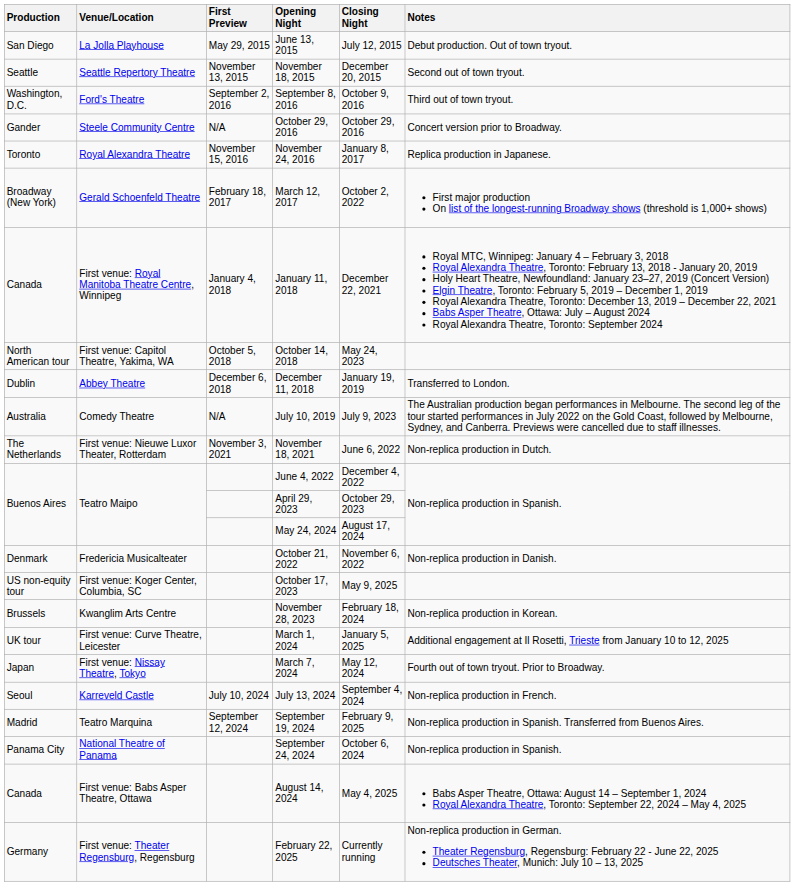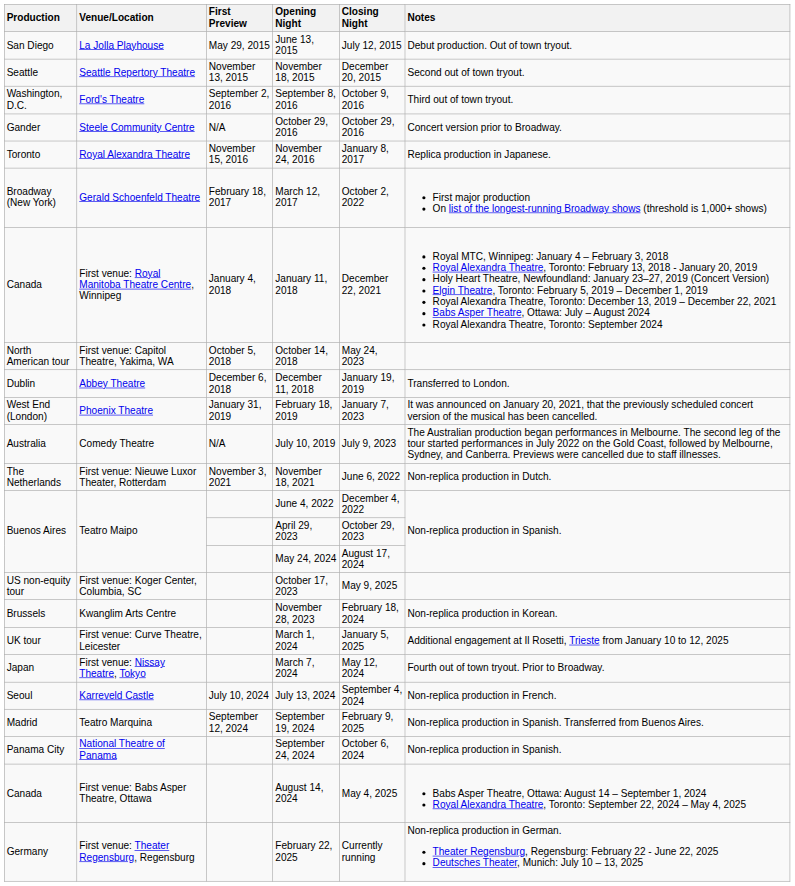 <table class="wikitable" style="text-align:left">
 <tr>
 <th style="text-align:left">Production</th>
 <th style="text-align:left">Venue/Location</th>
 <th style="text-align:left">First Preview</th>
 <th style="text-align:left">Opening Night</th>
 <th style="text-align:left">Closing Night</th>
 <th style="text-align:left">Notes</th>
 </tr>
 <tr>
 <td>San Diego</td>
 <td><a href='#'>La Jolla Playhouse</a></td>
 <td>May 29, 2015</td>
 <td>June 13, 2015</td>
 <td>July 12, 2015</td>
 <td>Debut production. Out of town tryout.</td>
 </tr>
 <tr>
 <td>Seattle</td>
 <td><a href='#'>Seattle Repertory Theatre</a></td>
 <td>November 13, 2015</td>
 <td>November 18, 2015</td>
 <td>December 20, 2015</td>
 <td>Second out of town tryout.</td>
 </tr>
 <tr>
 <td>Washington, D.C.</td>
 <td><a href='#'>Ford's Theatre</a></td>
 <td>September 2, 2016</td>
 <td>September 8, 2016</td>
 <td>October 9, 2016</td>
 <td>Third out of town tryout.</td>
 </tr>
 <tr>
 <td>Gander</td>
 <td><a href='#'>Steele Community Centre</a></td>
 <td>N/A</td>
 <td>October 29, 2016</td>
 <td>October 29, 2016</td>
 <td>Concert version prior to Broadway.</td>
 </tr>
 <tr>
 <td>Toronto</td>
 <td><a href='#'>Royal Alexandra Theatre</a></td>
 <td>November 15, 2016</td>
 <td>November 24, 2016</td>
 <td>January 8, 2017</td>
 <td>Replica production in Japanese.</td>
 </tr>
 <tr>
 <td>Broadway (New York)</td>
 <td><a href='#'>Gerald Schoenfeld Theatre</a></td>
 <td>February 18, 2017</td>
 <td>March 12, 2017</td>
 <td>October 2, 2022</td>
 <td><br><ul><li>First major production</li><li>On <a href='#'>list of the longest-running Broadway shows</a> (threshold is 1,000+ shows)</li></ul></td>
 </tr>
 <tr>
 <td>Canada</td>
 <td>First venue: <a href='#'>Royal Manitoba Theatre Centre</a>, Winnipeg</td>
 <td>January 4, 2018</td>
 <td>January 11, 2018</td>
 <td>December 22, 2021</td>
 <td><br><ul><li>Royal MTC, Winnipeg: January 4 – February 3, 2018</li><li><a href='#'>Royal Alexandra Theatre</a>, Toronto: February 13, 2018 - January 20, 2019</li><li>Holy Heart Theatre, Newfoundland: January 23–27, 2019 (Concert Version)</li><li><a href='#'>Elgin Theatre</a>, Toronto: February 5, 2019 – December 1, 2019</li><li>Royal Alexandra Theatre, Toronto: December 13, 2019 – December 22, 2021</li><li><a href='#'>Babs Asper Theatre</a>, Ottawa: July – August 2024</li><li>Royal Alexandra Theatre, Toronto: September 2024</li></ul></td>
 </tr>
 <tr>
 <td>North American tour</td>
 <td>First venue: Capitol Theatre, Yakima, WA</td>
 <td>October 5, 2018</td>
 <td>October 14, 2018</td>
 <td>May 24, 2023</td>
 <td></td>
 </tr>
 <tr>
 <td>Dublin</td>
 <td><a href='#'>Abbey Theatre</a></td>
 <td>December 6, 2018</td>
 <td>December 11, 2018</td>
 <td>January 19, 2019</td>
 <td>Transferred to London.</td>
 </tr>
 <tr>
+<td>West End (London)</td>
+<td><a href='#'>Phoenix Theatre</a></td>
+<td>January 31, 2019</td>
+<td>February 18, 2019</td>
+<td>January 7, 2023</td>
+<td>It was announced on January 20, 2021, that the previously scheduled concert version of the musical has been cancelled.</td>
+</tr>
+<tr>
 <td>Australia</td>
 <td>Comedy Theatre</td>
 <td>N/A</td>
 <td>July 10, 2019</td>
 <td>July 9, 2023</td>
 <td>The Australian production began performances in Melbourne. The second leg of the tour started performances in July 2022 on the Gold Coast, followed by Melbourne, Sydney, and Canberra. Previews were cancelled due to staff illnesses.</td>
 </tr>
 <tr>
 <td>The Netherlands</td>
 <td>First venue: Nieuwe Luxor Theater, Rotterdam</td>
 <td>November 3, 2021</td>
 <td>November 18, 2021</td>
 <td>June 6, 2022</td>
 <td>Non-replica production in Dutch.</td>
 </tr>
 <tr>
 <td rowspan="3">Buenos Aires</td>
 <td rowspan="3">Teatro Maipo</td>
 <td></td>
 <td>June 4, 2022</td>
 <td>December 4, 2022</td>
 <td rowspan="3">Non-replica production in Spanish.</td>
 </tr>
 <tr>
 <td></td>
 <td>April 29, 2023</td>
 <td>October 29, 2023</td>
 </tr>
 <tr>
 <td></td>
 <td>May 24, 2024</td>
 <td>August 17, 2024</td>
-</tr>
-<tr>
-<td>Denmark</td>
-<td>Fredericia Musicalteater</td>
-<td></td>
-<td>October 21, 2022</td>
-<td>November 6, 2022</td>
-<td>Non-replica production in Danish.</td>
 </tr>
 <tr>
 <td>US non-equity tour</td>
 <td>First venue: Koger Center, Columbia, SC</td>
 <td></td>
 <td>October 17, 2023</td>
 <td>May 9, 2025</td>
 <td></td>
 </tr>
 <tr>
 <td>Brussels</td>
 <td>Kwanglim Arts Centre</td>
 <td></td>
 <td>November 28, 2023</td>
 <td>February 18, 2024</td>
 <td>Non-replica production in Korean.</td>
 </tr>
 <tr>
 <td>UK tour</td>
 <td>First venue: Curve Theatre, Leicester</td>
 <td></td>
 <td>March 1, 2024</td>
 <td>January 5, 2025</td>
 <td>Additional engagement at Il Rosetti, <a href='#'>Trieste</a> from January 10 to 12, 2025</td>
 </tr>
 <tr>
 <td>Japan</td>
 <td>First venue: <a href='#'>Nissay Theatre</a>, <a href='#'>Tokyo</a></td>
 <td></td>
 <td>March 7, 2024</td>
 <td>May 12, 2024</td>
 <td>Fourth out of town tryout. Prior to Broadway.</td>
 </tr>
 <tr>
 <td>Seoul</td>
 <td><a href='#'>Karreveld Castle</a></td>
 <td>July 10, 2024</td>
 <td>July 13, 2024</td>
 <td>September 4, 2024</td>
 <td>Non-replica production in French.</td>
 </tr>
 <tr>
 <td>Madrid</td>
 <td>Teatro Marquina</td>
 <td>September 12, 2024</td>
 <td>September 19, 2024</td>
 <td>February 9, 2025</td>
 <td>Non-replica production in Spanish. Transferred from Buenos Aires.</td>
 </tr>
 <tr>
 <td>Panama City</td>
 <td><a href='#'>National Theatre of Panama</a></td>
 <td></td>
 <td>September 24, 2024</td>
 <td>October 6, 2024</td>
 <td>Non-replica production in Spanish.</td>
 </tr>
 <tr>
 <td>Canada</td>
 <td>First venue: Babs Asper Theatre, Ottawa</td>
 <td></td>
 <td>August 14, 2024</td>
 <td>May 4, 2025</td>
 <td><br><ul><li>Babs Asper Theatre, Ottawa: August 14 – September 1, 2024</li><li><a href='#'>Royal Alexandra Theatre</a>, Toronto: September 22, 2024 – May 4, 2025</li></ul></td>
 </tr>
 <tr>
 <td>Germany</td>
 <td>First venue: <a href='#'>Theater Regensburg</a>, Regensburg</td>
 <td></td>
 <td>February 22, 2025</td>
 <td>Currently running</td>
 <td>Non-replica production in German.<br><ul><li><a href='#'>Theater Regensburg</a>, Regensburg: February 22 - June 22, 2025</li><li><a href='#'>Deutsches Theater</a>, Munich: July 10 – 13, 2025</li></ul></td>
 </tr>
 </table>
